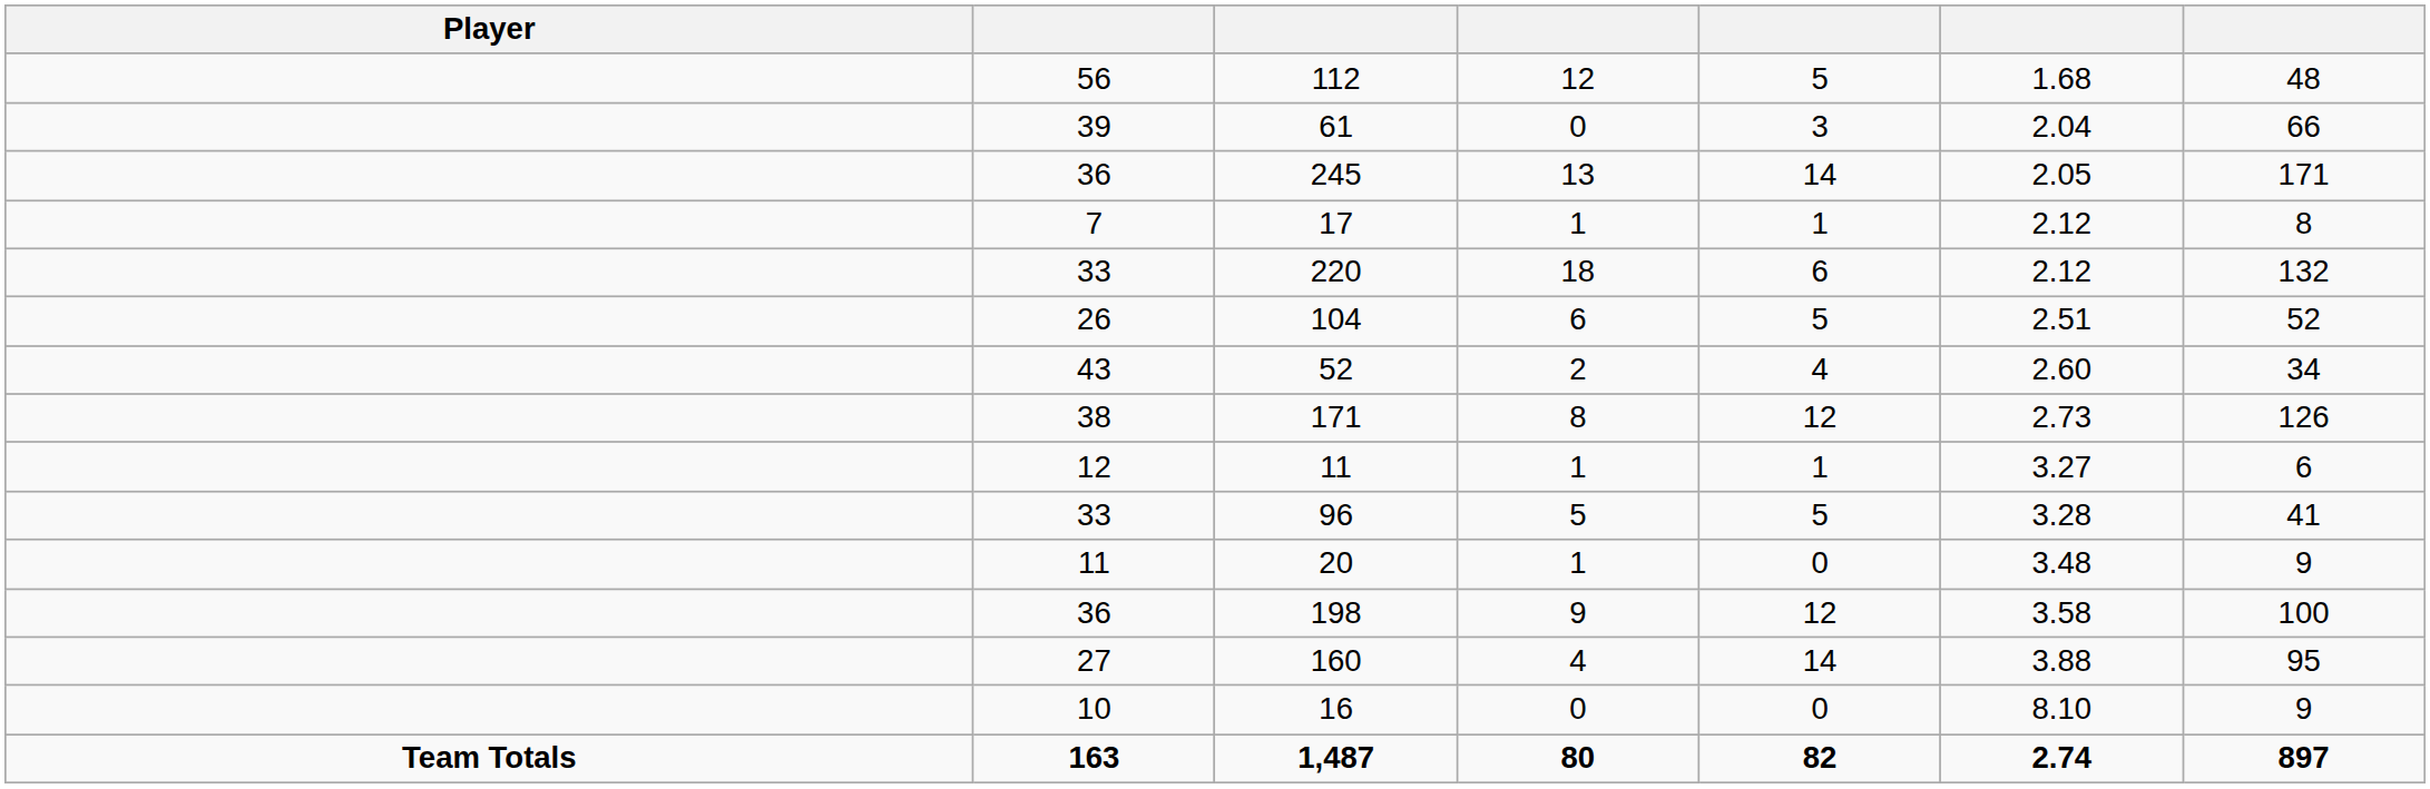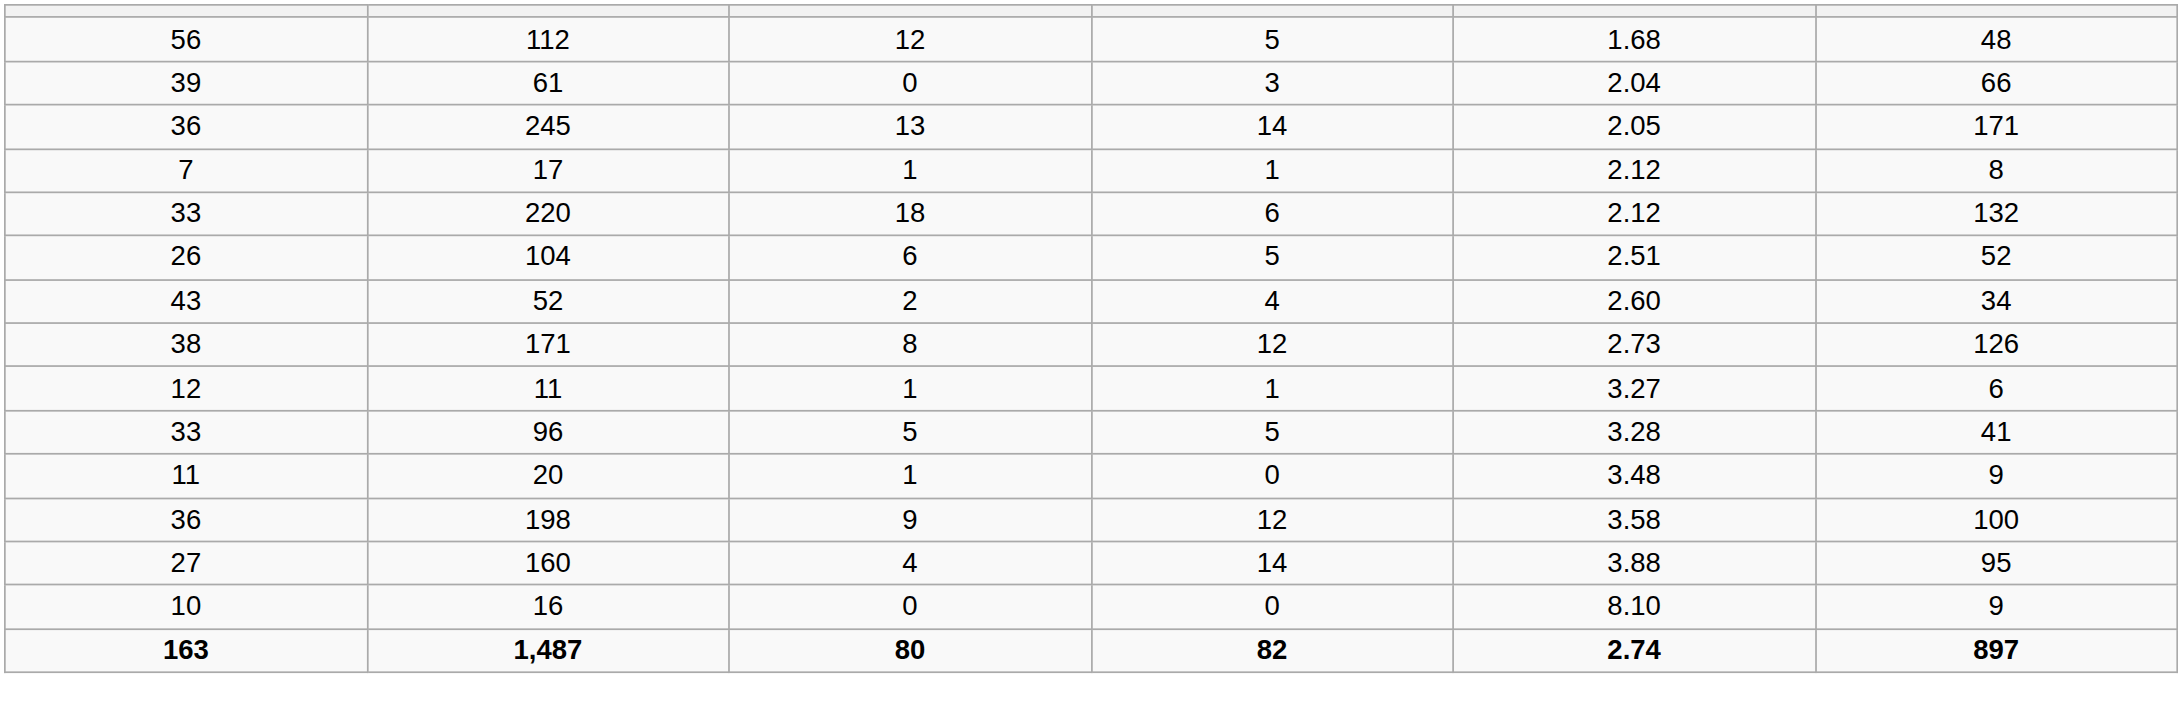 <table class="wikitable sortable" style="text-align:center;" width="100%">
 <tr>
-<th width="40%">Player</th>
 <th width="10%"></th>
 <th width="10%" data-sort-type="number"></th>
 <th width="10%"></th>
 <th width="10%"></th>
 <th width="10%"></th>
 <th width="10%"></th>
 </tr>
 <tr>
-<td></td>
 <td>56</td>
 <td>112</td>
 <td>12</td>
 <td>5</td>
 <td>1.68</td>
 <td>48</td>
 </tr>
 <tr>
-<td></td>
 <td>39</td>
 <td>61</td>
 <td>0</td>
 <td>3</td>
 <td>2.04</td>
 <td>66</td>
 </tr>
 <tr>
-<td></td>
 <td>36</td>
 <td>245</td>
 <td>13</td>
 <td>14</td>
 <td>2.05</td>
 <td>171</td>
 </tr>
 <tr>
-<td></td>
 <td>7</td>
 <td>17</td>
 <td>1</td>
 <td>1</td>
 <td>2.12</td>
 <td>8</td>
 </tr>
 <tr>
-<td></td>
 <td>33</td>
 <td>220</td>
 <td>18</td>
 <td>6</td>
 <td>2.12</td>
 <td>132</td>
 </tr>
 <tr>
-<td></td>
 <td>26</td>
 <td>104</td>
 <td>6</td>
 <td>5</td>
 <td>2.51</td>
 <td>52</td>
 </tr>
 <tr>
-<td></td>
 <td>43</td>
 <td>52</td>
 <td>2</td>
 <td>4</td>
 <td>2.60</td>
 <td>34</td>
 </tr>
 <tr>
-<td></td>
 <td>38</td>
 <td>171</td>
 <td>8</td>
 <td>12</td>
 <td>2.73</td>
 <td>126</td>
 </tr>
 <tr>
-<td></td>
 <td>12</td>
 <td>11</td>
 <td>1</td>
 <td>1</td>
 <td>3.27</td>
 <td>6</td>
 </tr>
 <tr>
-<td></td>
 <td>33</td>
 <td>96</td>
 <td>5</td>
 <td>5</td>
 <td>3.28</td>
 <td>41</td>
 </tr>
 <tr>
-<td></td>
 <td>11</td>
 <td>20</td>
 <td>1</td>
 <td>0</td>
 <td>3.48</td>
 <td>9</td>
 </tr>
 <tr>
-<td></td>
 <td>36</td>
 <td>198</td>
 <td>9</td>
 <td>12</td>
 <td>3.58</td>
 <td>100</td>
 </tr>
 <tr>
-<td></td>
 <td>27</td>
 <td>160</td>
 <td>4</td>
 <td>14</td>
 <td>3.88</td>
 <td>95</td>
 </tr>
 <tr>
-<td></td>
 <td>10</td>
 <td>16</td>
 <td>0</td>
 <td>0</td>
 <td>8.10</td>
 <td>9</td>
 </tr>
 <tr>
-<td><strong>Team Totals</strong></td>
 <td><strong>163</strong></td>
 <td><strong>1,487</strong></td>
 <td><strong>80</strong></td>
 <td><strong>82</strong></td>
 <td><strong>2.74</strong></td>
 <td><strong>897</strong></td>
 </tr>
 </table>
